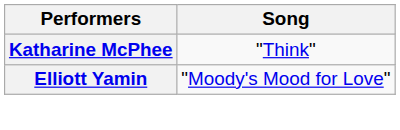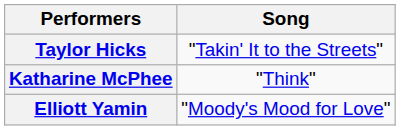 <table class="wikitable unsortable" style="text-align:center;">
 <tr>
 <th scope="col">Performers</th>
 <th scope="col">Song</th>
+</tr>
+<tr>
+<th scope="row"><a href='#'>Taylor Hicks</a></th>
+<td>"<a href='#'>Takin' It to the Streets</a>"</td>
 </tr>
 <tr>
 <th scope="row"><a href='#'>Katharine McPhee</a></th>
 <td>"<a href='#'>Think</a>"</td>
 </tr>
 <tr>
 <th scope="row"><a href='#'>Elliott Yamin</a></th>
 <td>"<a href='#'>Moody's Mood for Love</a>"</td>
 </tr>
 </table>
